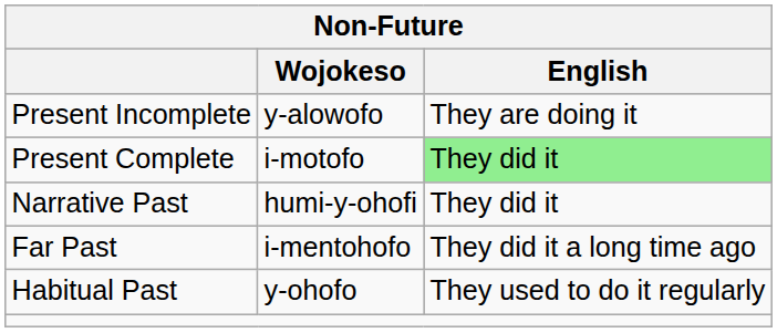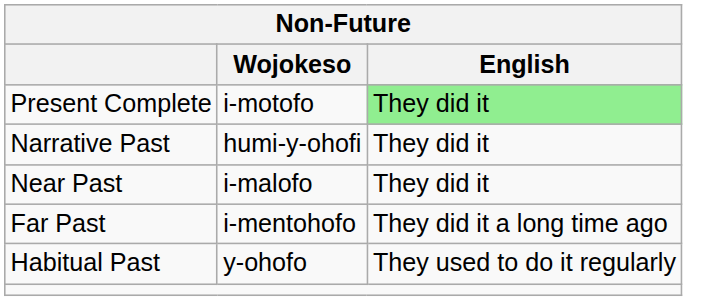 <table class="wikitable">
 <tr>
 <th colspan="3">Non-Future</th>
 </tr>
 <tr>
 <th></th>
 <th>Wojokeso</th>
 <th>English</th>
 </tr>
 <tr>
-<td>Present Incomplete</td>
-<td>y-alowofo</td>
-<td>They are doing it</td>
-</tr>
-<tr>
 <td>Present Complete</td>
 <td>i-motofo</td>
 <td style="background: lightgreen;">They did it</td>
 </tr>
 <tr>
 <td>Narrative Past</td>
 <td>humi-y-ohofi</td>
+<td>They did it</td>
+</tr>
+<tr>
+<td>Near Past</td>
+<td>i-malofo</td>
 <td>They did it</td>
 </tr>
 <tr>
 <td>Far Past</td>
 <td>i-mentohofo</td>
 <td>They did it a long time ago</td>
 </tr>
 <tr>
 <td>Habitual Past</td>
 <td>y-ohofo</td>
 <td>They used to do it regularly</td>
 </tr>
 <tr>
 <td colspan="3"></td>
 </tr>
 </table>
